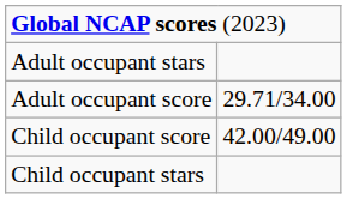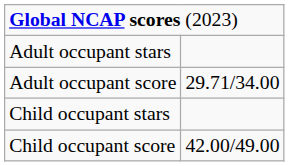 <table class="wikitable">
 <tr>
 <td colspan="2"><strong><a href='#'>Global NCAP</a> scores</strong> (2023)</td>
 </tr>
 <tr>
 <td>Adult occupant stars</td>
 <td></td>
 </tr>
 <tr>
 <td>Adult occupant score</td>
 <td>29.71/34.00</td>
 </tr>
 <tr>
+<td>Child occupant stars</td>
+<td></td>
+</tr>
+<tr>
 <td>Child occupant score</td>
 <td>42.00/49.00</td>
 </tr>
-<tr>
-<td>Child occupant stars</td>
-<td></td>
-</tr>
 </table>
